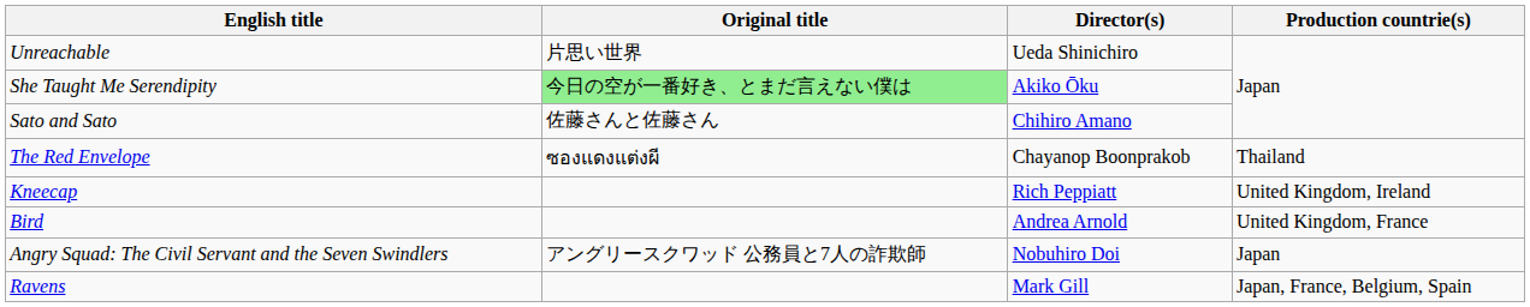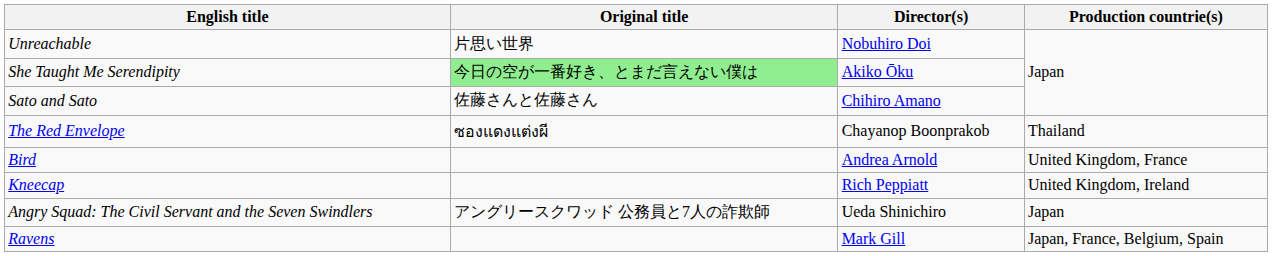 <table class="sortable wikitable" style="width:100%; margin-bottom:4px" cellpadding="5">
 <tr>
 <th scope="col">English title</th>
 <th scope="col">Original title</th>
 <th scope="col">Director(s)</th>
 <th scope="col">Production countrie(s)</th>
 </tr>
 <tr>
 <td><em>Unreachable</em></td>
 <td>片思い世界</td>
-<td>Ueda Shinichiro</td>
+<td><a href='#'>Nobuhiro Doi</a></td>
 <td rowspan="3">Japan</td>
 </tr>
 <tr>
 <td><em>She Taught Me Serendipity</em></td>
 <td style="background: lightgreen;">今⽇の空が⼀番好き、とまだ⾔えない僕は</td>
 <td><a href='#'>Akiko Ōku</a></td>
 </tr>
 <tr>
 <td><em>Sato and Sato</em></td>
 <td>佐藤さんと佐藤さん</td>
 <td><a href='#'>Chihiro Amano</a></td>
 </tr>
 <tr>
 <td><em><a href='#'>The Red Envelope</a></em></td>
 <td>ซองแดงแต่งผี</td>
 <td>Chayanop Boonprakob</td>
 <td>Thailand</td>
 </tr>
 <tr>
+<td><em><a href='#'>Bird</a></em></td>
+<td></td>
+<td><a href='#'>Andrea Arnold</a></td>
+<td>United Kingdom, France</td>
+</tr>
+<tr>
 <td><em><a href='#'>Kneecap</a></em></td>
 <td></td>
 <td><a href='#'>Rich Peppiatt</a></td>
 <td>United Kingdom, Ireland</td>
 </tr>
 <tr>
-<td><em><a href='#'>Bird</a></em></td>
-<td></td>
-<td><a href='#'>Andrea Arnold</a></td>
-<td>United Kingdom, France</td>
-</tr>
-<tr>
 <td><em>Angry Squad: The Civil Servant and the Seven Swindlers</em></td>
 <td>アングリースクワッド 公務員と7人の詐欺師</td>
-<td><a href='#'>Nobuhiro Doi</a></td>
+<td>Ueda Shinichiro</td>
 <td>Japan</td>
 </tr>
 <tr>
 <td><em><a href='#'>Ravens</a></em></td>
 <td></td>
 <td><a href='#'>Mark Gill</a></td>
 <td>Japan, France, Belgium, Spain</td>
 </tr>
 </table>
